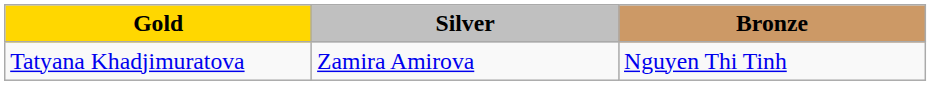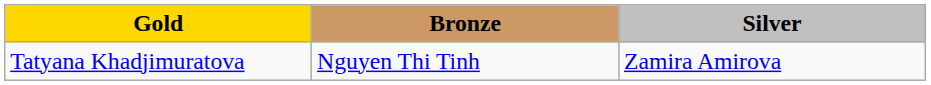 <table class="wikitable" style="text-align:left">
 <tr align="center">
 <td width=200 bgcolor=gold><strong>Gold</strong></td>
+<td width=200 bgcolor=CC9966><strong>Bronze</strong></td>
 <td width=200 bgcolor=silver><strong>Silver</strong></td>
-<td width=200 bgcolor=CC9966><strong>Bronze</strong></td>
 </tr>
 <tr>
 <td><a href='#'>Tatyana Khadjimuratova</a><br><em></em></td>
+<td><a href='#'>Nguyen Thi Tinh</a><br><em></em></td>
 <td><a href='#'>Zamira Amirova</a><br><em></em></td>
-<td><a href='#'>Nguyen Thi Tinh</a><br><em></em></td>
 </tr>
 </table>
